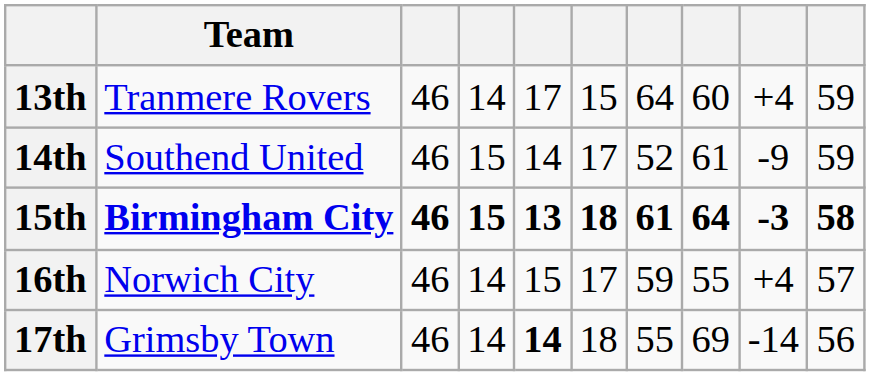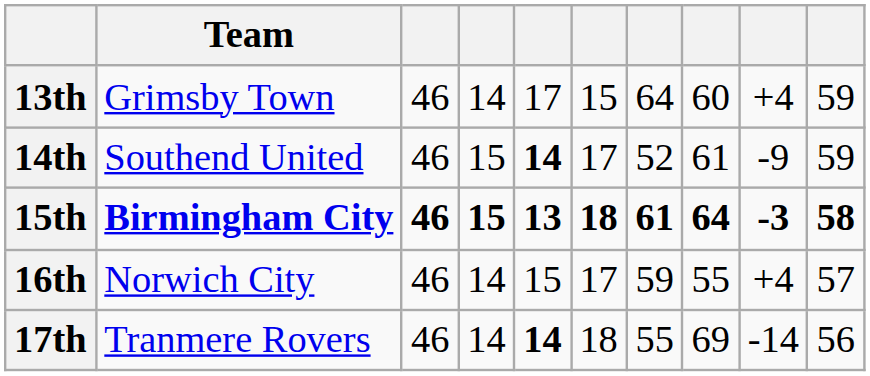 <table class="wikitable" style="text-align:center">
 <tr>
 <th scope="col"></th>
 <th scope="col">Team</th>
 <th scope="col"></th>
 <th scope="col"></th>
 <th scope="col"></th>
 <th scope="col"></th>
 <th scope="col"></th>
 <th scope="col"></th>
 <th scope="col"></th>
 <th scope="col"></th>
 </tr>
 <tr>
 <th scope="row">13th</th>
-<td align="left"><a href='#'>Tranmere Rovers</a></td>
+<td align="left"><a href='#'>Grimsby Town</a></td>
 <td>46</td>
 <td>14</td>
 <td>17</td>
 <td>15</td>
 <td>64</td>
 <td>60</td>
 <td>+4</td>
 <td>59</td>
 </tr>
 <tr>
 <th scope="row">14th</th>
 <td align="left"><a href='#'>Southend United</a></td>
 <td>46</td>
 <td>15</td>
-<td>14</td>
+<td><strong>14</strong></td>
 <td>17</td>
 <td>52</td>
 <td>61</td>
 <td>-9</td>
 <td>59</td>
 </tr>
 <tr style="font-weight:bold">
 <th scope="row">15th</th>
 <td align="left"><a href='#'>Birmingham City</a></td>
 <td>46</td>
 <td>15</td>
 <td>13</td>
 <td>18</td>
 <td>61</td>
 <td>64</td>
 <td>-3</td>
 <td>58</td>
 </tr>
 <tr>
 <th scope="row">16th</th>
 <td align="left"><a href='#'>Norwich City</a></td>
 <td>46</td>
 <td>14</td>
 <td>15</td>
 <td>17</td>
 <td>59</td>
 <td>55</td>
 <td>+4</td>
 <td>57</td>
 </tr>
 <tr>
 <th scope="row">17th</th>
-<td align="left"><a href='#'>Grimsby Town</a></td>
+<td align="left"><a href='#'>Tranmere Rovers</a></td>
 <td>46</td>
 <td>14</td>
 <td><strong>14</strong></td>
 <td>18</td>
 <td>55</td>
 <td>69</td>
 <td>-14</td>
 <td>56</td>
 </tr>
 </table>
